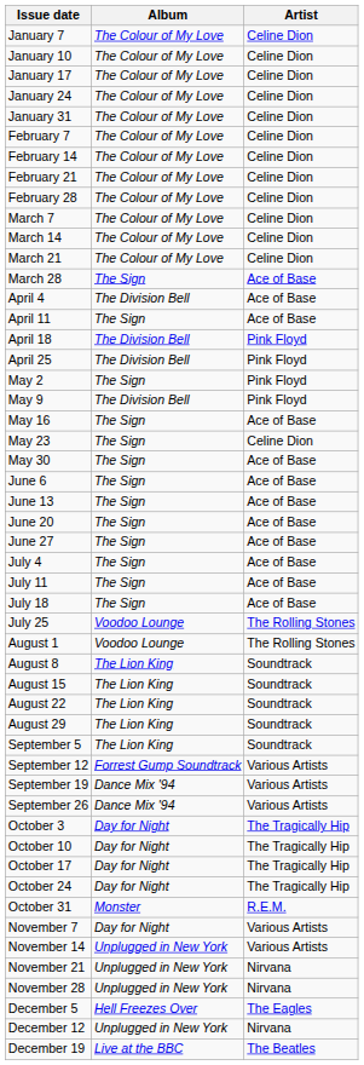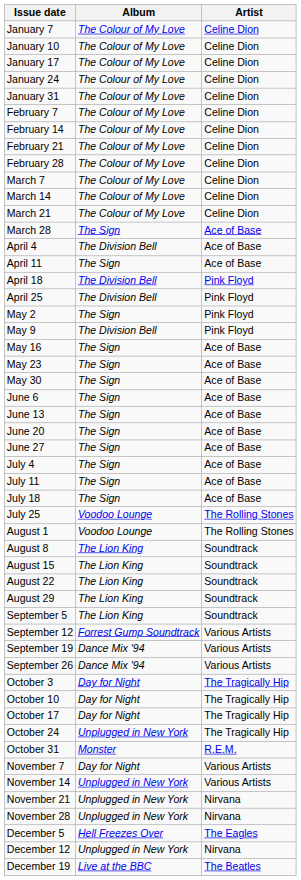 <table class="wikitable">
 <tr>
 <th>Issue date</th>
 <th>Album</th>
 <th>Artist</th>
 </tr>
 <tr>
 <td>January 7</td>
 <td><em><a href='#'>The Colour of My Love</a></em></td>
 <td><a href='#'>Celine Dion</a></td>
 </tr>
 <tr>
 <td>January 10</td>
 <td><em>The Colour of My Love</em></td>
 <td>Celine Dion</td>
 </tr>
 <tr>
 <td>January 17</td>
 <td><em>The Colour of My Love</em></td>
 <td>Celine Dion</td>
 </tr>
 <tr>
 <td>January 24</td>
 <td><em>The Colour of My Love</em></td>
 <td>Celine Dion</td>
 </tr>
 <tr>
 <td>January 31</td>
 <td><em>The Colour of My Love</em></td>
 <td>Celine Dion</td>
 </tr>
 <tr>
 <td>February 7</td>
 <td><em>The Colour of My Love</em></td>
 <td>Celine Dion</td>
 </tr>
 <tr>
 <td>February 14</td>
 <td><em>The Colour of My Love</em></td>
 <td>Celine Dion</td>
 </tr>
 <tr>
 <td>February 21</td>
 <td><em>The Colour of My Love</em></td>
 <td>Celine Dion</td>
 </tr>
 <tr>
 <td>February 28</td>
 <td><em>The Colour of My Love</em></td>
 <td>Celine Dion</td>
 </tr>
 <tr>
 <td>March 7</td>
 <td><em>The Colour of My Love</em></td>
 <td>Celine Dion</td>
 </tr>
 <tr>
 <td>March 14</td>
 <td><em>The Colour of My Love</em></td>
 <td>Celine Dion</td>
 </tr>
 <tr>
 <td>March 21</td>
 <td><em>The Colour of My Love</em></td>
 <td>Celine Dion</td>
 </tr>
 <tr>
 <td>March 28</td>
 <td><em><a href='#'>The Sign</a></em></td>
 <td><a href='#'>Ace of Base</a></td>
 </tr>
 <tr>
 <td>April 4</td>
 <td><em>The Division Bell</em></td>
 <td>Ace of Base</td>
 </tr>
 <tr>
 <td>April 11</td>
 <td><em>The Sign</em></td>
 <td>Ace of Base</td>
 </tr>
 <tr>
 <td>April 18</td>
 <td><em><a href='#'>The Division Bell</a></em></td>
 <td><a href='#'>Pink Floyd</a></td>
 </tr>
 <tr>
 <td>April 25</td>
 <td><em>The Division Bell</em></td>
 <td>Pink Floyd</td>
 </tr>
 <tr>
 <td>May 2</td>
 <td><em>The Sign</em></td>
 <td>Pink Floyd</td>
 </tr>
 <tr>
 <td>May 9</td>
 <td><em>The Division Bell</em></td>
 <td>Pink Floyd</td>
 </tr>
 <tr>
 <td>May 16</td>
 <td><em>The Sign</em></td>
 <td>Ace of Base</td>
 </tr>
 <tr>
 <td>May 23</td>
 <td><em>The Sign</em></td>
-<td>Celine Dion</td>
+<td>Ace of Base</td>
 </tr>
 <tr>
 <td>May 30</td>
 <td><em>The Sign</em></td>
 <td>Ace of Base</td>
 </tr>
 <tr>
 <td>June 6</td>
 <td><em>The Sign</em></td>
 <td>Ace of Base</td>
 </tr>
 <tr>
 <td>June 13</td>
 <td><em>The Sign</em></td>
 <td>Ace of Base</td>
 </tr>
 <tr>
 <td>June 20</td>
 <td><em>The Sign</em></td>
 <td>Ace of Base</td>
 </tr>
 <tr>
 <td>June 27</td>
 <td><em>The Sign</em></td>
 <td>Ace of Base</td>
 </tr>
 <tr>
 <td>July 4</td>
 <td><em>The Sign</em></td>
 <td>Ace of Base</td>
 </tr>
 <tr>
 <td>July 11</td>
 <td><em>The Sign</em></td>
 <td>Ace of Base</td>
 </tr>
 <tr>
 <td>July 18</td>
 <td><em>The Sign</em></td>
 <td>Ace of Base</td>
 </tr>
 <tr>
 <td>July 25</td>
 <td><em><a href='#'>Voodoo Lounge</a></em></td>
 <td><a href='#'>The Rolling Stones</a></td>
 </tr>
 <tr>
 <td>August 1</td>
 <td><em>Voodoo Lounge</em></td>
 <td>The Rolling Stones</td>
 </tr>
 <tr>
 <td>August 8</td>
 <td><em><a href='#'>The Lion King</a></em></td>
 <td>Soundtrack</td>
 </tr>
 <tr>
 <td>August 15</td>
 <td><em>The Lion King</em></td>
 <td>Soundtrack</td>
 </tr>
 <tr>
 <td>August 22</td>
 <td><em>The Lion King</em></td>
 <td>Soundtrack</td>
 </tr>
 <tr>
 <td>August 29</td>
 <td><em>The Lion King</em></td>
 <td>Soundtrack</td>
 </tr>
 <tr>
 <td>September 5</td>
 <td><em>The Lion King</em></td>
 <td>Soundtrack</td>
 </tr>
 <tr>
 <td>September 12</td>
 <td><em><a href='#'>Forrest Gump Soundtrack</a></em></td>
 <td>Various Artists</td>
 </tr>
 <tr>
 <td>September 19</td>
 <td><em>Dance Mix '94</em></td>
 <td>Various Artists</td>
 </tr>
 <tr>
 <td>September 26</td>
 <td><em>Dance Mix '94</em></td>
 <td>Various Artists</td>
 </tr>
 <tr>
 <td>October 3</td>
 <td><em><a href='#'>Day for Night</a></em></td>
 <td><a href='#'>The Tragically Hip</a></td>
 </tr>
 <tr>
 <td>October 10</td>
 <td><em>Day for Night</em></td>
 <td>The Tragically Hip</td>
 </tr>
 <tr>
 <td>October 17</td>
 <td><em>Day for Night</em></td>
 <td>The Tragically Hip</td>
 </tr>
 <tr>
 <td>October 24</td>
-<td><em>Day for Night</em></td>
+<td><em><a href='#'>Unplugged in New York</a></em></td>
 <td>The Tragically Hip</td>
 </tr>
 <tr>
 <td>October 31</td>
 <td><em><a href='#'>Monster</a></em></td>
 <td><a href='#'>R.E.M.</a></td>
 </tr>
 <tr>
 <td>November 7</td>
 <td><em>Day for Night</em></td>
 <td>Various Artists</td>
 </tr>
 <tr>
 <td>November 14</td>
 <td><em><a href='#'>Unplugged in New York</a></em></td>
 <td>Various Artists</td>
 </tr>
 <tr>
 <td>November 21</td>
 <td><em>Unplugged in New York</em></td>
 <td>Nirvana</td>
 </tr>
 <tr>
 <td>November 28</td>
 <td><em>Unplugged in New York</em></td>
 <td>Nirvana</td>
 </tr>
 <tr>
 <td>December 5</td>
 <td><em><a href='#'>Hell Freezes Over</a></em></td>
 <td><a href='#'>The Eagles</a></td>
 </tr>
 <tr>
 <td>December 12</td>
 <td><em>Unplugged in New York</em></td>
 <td>Nirvana</td>
 </tr>
 <tr>
 <td>December 19</td>
 <td><em><a href='#'>Live at the BBC</a></em></td>
 <td><a href='#'>The Beatles</a></td>
 </tr>
 </table>
